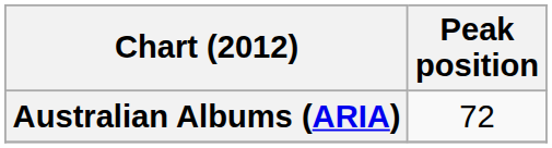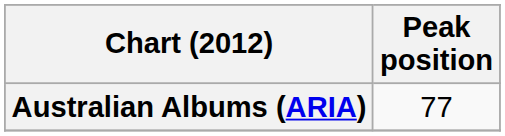 <table class="wikitable sortable plainrowheaders">
 <tr>
 <th scope="col">Chart (2012)</th>
 <th scope="col">Peak<br>position</th>
 </tr>
 <tr>
 <th scope="row">Australian Albums (<a href='#'>ARIA</a>)</th>
-<td align="center">72</td>
+<td align="center">77</td>
 </tr>
 <tr>
 </tr>
 <tr>
 </tr>
 <tr>
 </tr>
 <tr>
 </tr>
 </table>
